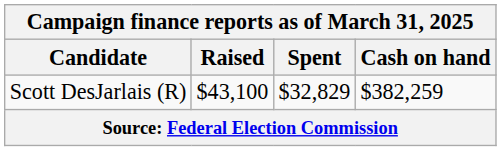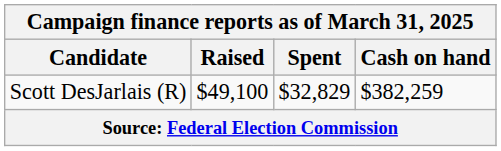 <table class="wikitable sortable">
 <tr>
 <th colspan=4>Campaign finance reports as of March 31, 2025</th>
 </tr>
 <tr style="text-align:center;">
 <th>Candidate</th>
 <th>Raised</th>
 <th>Spent</th>
 <th>Cash on hand</th>
 </tr>
 <tr>
 <td>Scott DesJarlais (R)</td>
-<td>$43,100</td>
+<td>$49,100</td>
 <td>$32,829</td>
 <td>$382,259</td>
 </tr>
 <tr>
 <th colspan="4"><small>Source: <a href='#'>Federal Election Commission</a></small></th>
 </tr>
 </table>
